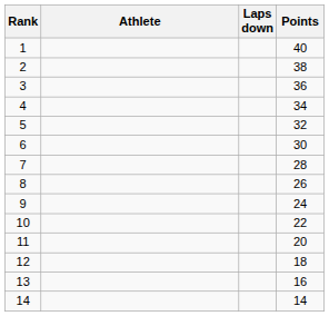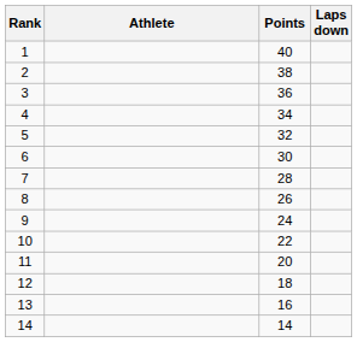 <table class=wikitable style="text-align:center">
 <tr>
 <th width=40>Rank</th>
 <th width=250>Athlete</th>
+<th width=55>Points</th>
 <th width=40>Laps down</th>
-<th width=55>Points</th>
 </tr>
 <tr>
 <td>1</td>
 <td align=left></td>
+<td>40</td>
 <td></td>
-<td>40</td>
 </tr>
 <tr>
 <td>2</td>
 <td align=left></td>
+<td>38</td>
 <td></td>
-<td>38</td>
 </tr>
 <tr>
 <td>3</td>
 <td align=left></td>
+<td>36</td>
 <td></td>
-<td>36</td>
 </tr>
 <tr>
 <td>4</td>
 <td align=left></td>
+<td>34</td>
 <td></td>
-<td>34</td>
 </tr>
 <tr>
 <td>5</td>
 <td align=left></td>
+<td>32</td>
 <td></td>
-<td>32</td>
 </tr>
 <tr>
 <td>6</td>
 <td align=left></td>
+<td>30</td>
 <td></td>
-<td>30</td>
 </tr>
 <tr>
 <td>7</td>
 <td align=left></td>
+<td>28</td>
 <td></td>
-<td>28</td>
 </tr>
 <tr>
 <td>8</td>
 <td align=left></td>
+<td>26</td>
 <td></td>
-<td>26</td>
 </tr>
 <tr>
 <td>9</td>
 <td align=left></td>
+<td>24</td>
 <td></td>
-<td>24</td>
 </tr>
 <tr>
 <td>10</td>
 <td align=left></td>
+<td>22</td>
 <td></td>
-<td>22</td>
 </tr>
 <tr>
 <td>11</td>
 <td align=left></td>
+<td>20</td>
 <td></td>
-<td>20</td>
 </tr>
 <tr>
 <td>12</td>
 <td align=left></td>
+<td>18</td>
 <td></td>
-<td>18</td>
 </tr>
 <tr>
 <td>13</td>
 <td align=left></td>
+<td>16</td>
 <td></td>
-<td>16</td>
 </tr>
 <tr>
 <td>14</td>
 <td align=left></td>
+<td>14</td>
 <td></td>
-<td>14</td>
 </tr>
 </table>
